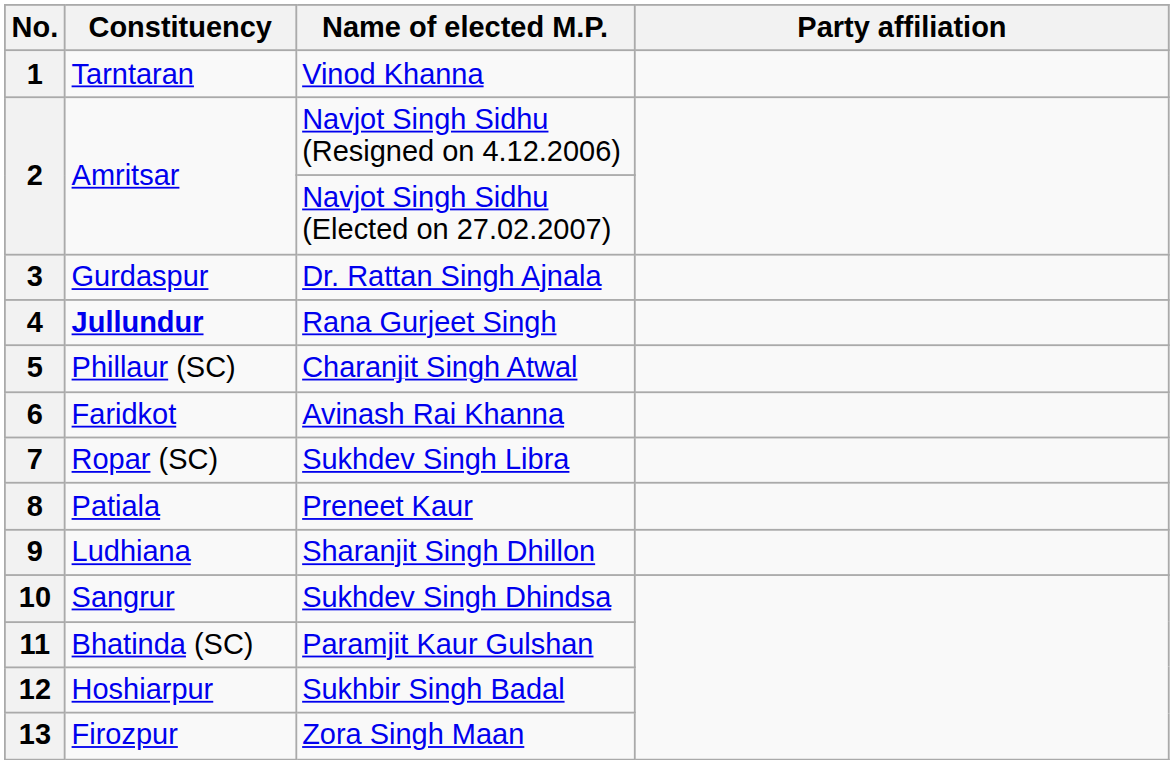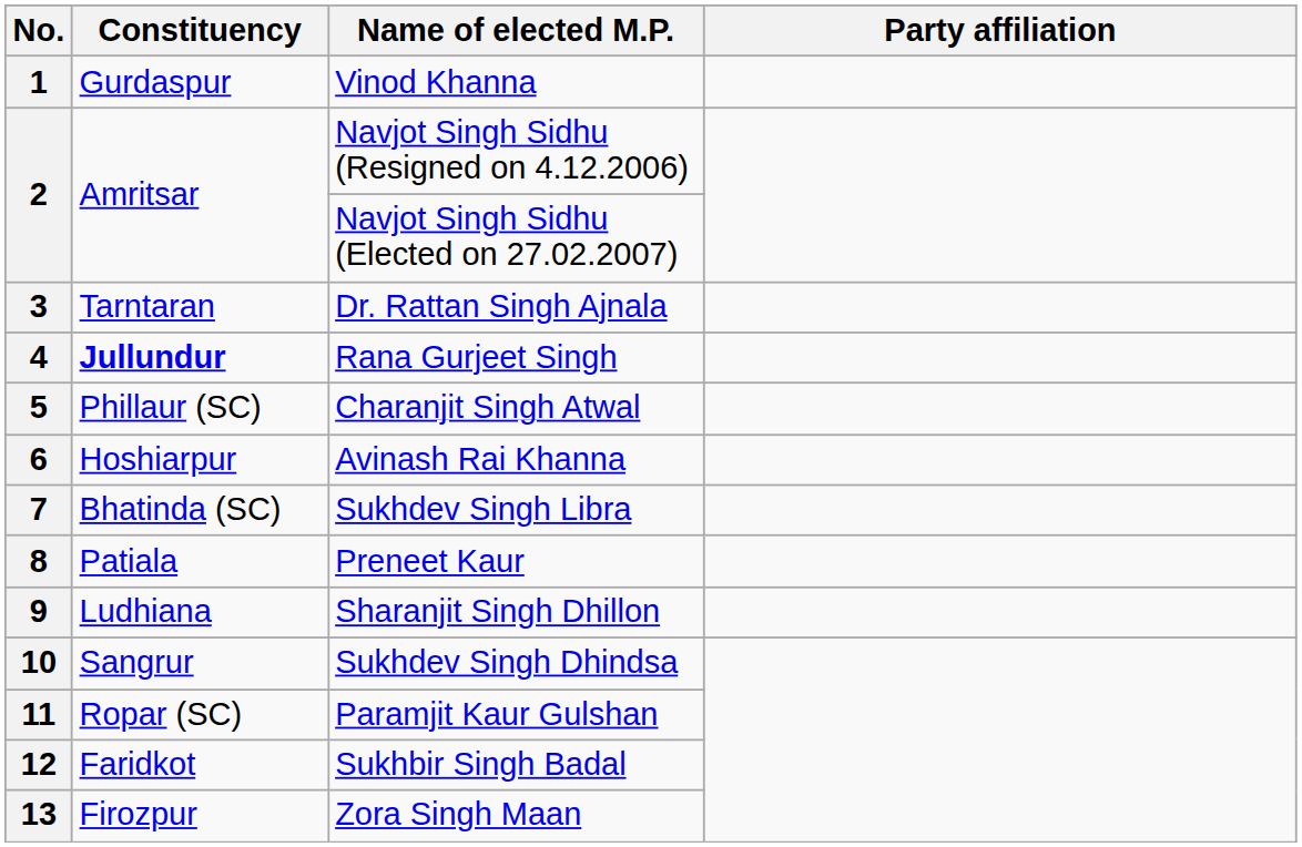 <table class="wikitable">
 <tr style="background:#ccc; text-align:center;">
 <th>No.</th>
 <th style="width:120px">Constituency</th>
 <th style="width:180px">Name of elected M.P.</th>
 <th colspan="2" style="width:18em">Party affiliation</th>
 </tr>
 <tr>
 <th>1</th>
-<td><a href='#'>Tarntaran</a></td>
+<td><a href='#'>Gurdaspur</a></td>
 <td><a href='#'>Vinod Khanna</a></td>
 <td></td>
 </tr>
 <tr>
 <th rowspan="2">2</th>
 <td rowspan="2"><a href='#'>Amritsar</a></td>
 <td><a href='#'>Navjot Singh Sidhu</a> (Resigned on 4.12.2006)</td>
 </tr>
 <tr>
 <td><a href='#'>Navjot Singh Sidhu</a><br>(Elected on 27.02.2007)</td>
 </tr>
 <tr>
 <th>3</th>
-<td><a href='#'>Gurdaspur</a></td>
+<td><a href='#'>Tarntaran</a></td>
 <td><a href='#'>Dr. Rattan Singh Ajnala</a></td>
 <td></td>
 </tr>
 <tr>
 <th>4</th>
 <td><strong><a href='#'>Jullundur</a></strong></td>
 <td><a href='#'>Rana Gurjeet Singh</a></td>
 <td></td>
 </tr>
 <tr>
 <th>5</th>
 <td><a href='#'>Phillaur</a> (SC)</td>
 <td><a href='#'>Charanjit Singh Atwal</a></td>
 <td></td>
 </tr>
 <tr>
 <th>6</th>
-<td><a href='#'>Faridkot</a></td>
+<td><a href='#'>Hoshiarpur</a></td>
 <td><a href='#'>Avinash Rai Khanna</a></td>
 <td></td>
 </tr>
 <tr>
 <th>7</th>
-<td><a href='#'>Ropar</a> (SC)</td>
+<td><a href='#'>Bhatinda</a> (SC)</td>
 <td><a href='#'>Sukhdev Singh Libra</a></td>
 <td></td>
 </tr>
 <tr>
 <th>8</th>
 <td><a href='#'>Patiala</a></td>
 <td><a href='#'>Preneet Kaur</a></td>
 <td></td>
 </tr>
 <tr>
 <th>9</th>
 <td><a href='#'>Ludhiana</a></td>
 <td><a href='#'>Sharanjit Singh Dhillon</a></td>
 <td></td>
 </tr>
 <tr>
 <th>10</th>
 <td><a href='#'>Sangrur</a></td>
 <td><a href='#'>Sukhdev Singh Dhindsa</a></td>
 </tr>
 <tr>
 <th>11</th>
-<td><a href='#'>Bhatinda</a> (SC)</td>
+<td><a href='#'>Ropar</a> (SC)</td>
 <td><a href='#'>Paramjit Kaur Gulshan</a></td>
 </tr>
 <tr>
 <th>12</th>
-<td><a href='#'>Hoshiarpur</a></td>
+<td><a href='#'>Faridkot</a></td>
 <td><a href='#'>Sukhbir Singh Badal</a></td>
 </tr>
 <tr>
 <th>13</th>
 <td><a href='#'>Firozpur</a></td>
 <td><a href='#'>Zora Singh Maan</a></td>
 </tr>
 </table>
